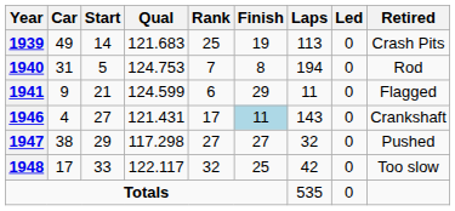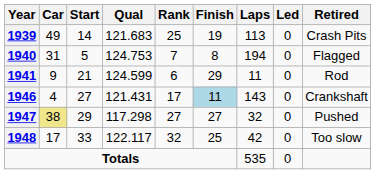 <table class="wikitable" style="text-align:center">
 <tr>
 <th>Year</th>
 <th>Car</th>
 <th>Start</th>
 <th>Qual</th>
 <th>Rank</th>
 <th>Finish</th>
 <th>Laps</th>
 <th>Led</th>
 <th>Retired</th>
 </tr>
 <tr>
 <th><a href='#'>1939</a></th>
 <td>49</td>
 <td>14</td>
 <td>121.683</td>
 <td>25</td>
 <td>19</td>
 <td>113</td>
 <td>0</td>
 <td>Crash Pits</td>
 </tr>
 <tr>
 <th><a href='#'>1940</a></th>
 <td>31</td>
 <td>5</td>
 <td>124.753</td>
 <td>7</td>
 <td>8</td>
 <td>194</td>
 <td>0</td>
-<td>Rod</td>
+<td>Flagged</td>
 </tr>
 <tr>
 <th><a href='#'>1941</a></th>
 <td>9</td>
 <td>21</td>
 <td>124.599</td>
 <td>6</td>
 <td>29</td>
 <td>11</td>
 <td>0</td>
-<td>Flagged</td>
+<td>Rod</td>
 </tr>
 <tr>
 <th><a href='#'>1946</a></th>
 <td>4</td>
 <td>27</td>
 <td>121.431</td>
 <td>17</td>
 <td style="background: lightblue;">11</td>
 <td>143</td>
 <td>0</td>
 <td>Crankshaft</td>
 </tr>
 <tr>
 <th><a href='#'>1947</a></th>
-<td>38</td>
+<td style="background: khaki;">38</td>
 <td>29</td>
 <td>117.298</td>
 <td>27</td>
 <td>27</td>
 <td>32</td>
 <td>0</td>
 <td>Pushed</td>
 </tr>
 <tr>
 <th><a href='#'>1948</a></th>
 <td>17</td>
 <td>33</td>
 <td>122.117</td>
 <td>32</td>
 <td>25</td>
 <td>42</td>
 <td>0</td>
 <td>Too slow</td>
 </tr>
 <tr>
 <td colspan=6><strong>Totals</strong></td>
 <td>535</td>
 <td>0</td>
 <td></td>
 </tr>
 </table>
